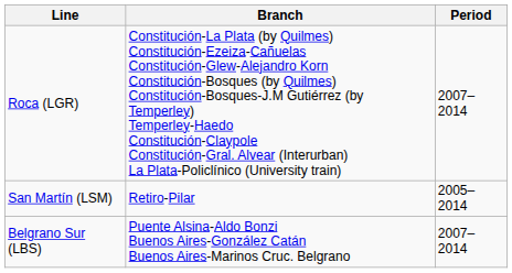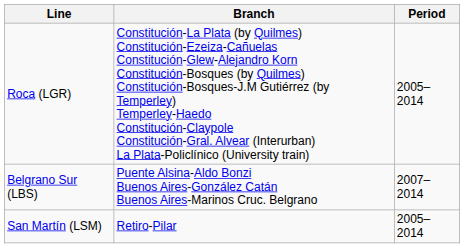 <table class="wikitable">
 <tr>
 <th>Line</th>
 <th>Branch</th>
 <th>Period</th>
 </tr>
 <tr>
 <td><a href='#'>Roca</a> (LGR)</td>
 <td><a href='#'>Constitución</a>-<a href='#'>La Plata</a> (by <a href='#'>Quilmes</a>) <br> <a href='#'>Constitución</a>-<a href='#'>Ezeiza</a>-<a href='#'>Cañuelas</a> <br> <a href='#'>Constitución</a>-<a href='#'>Glew</a>-<a href='#'>Alejandro Korn</a> <br> <a href='#'>Constitución</a>-Bosques (by <a href='#'>Quilmes</a>) <br> <a href='#'>Constitución</a>-Bosques-J.M Gutiérrez (by <a href='#'>Temperley</a>) <br> <a href='#'>Temperley</a>-<a href='#'>Haedo</a> <br> <a href='#'>Constitución</a>-<a href='#'>Claypole</a> <br> <a href='#'>Constitución</a>-<a href='#'>Gral. Alvear</a> (Interurban) <br> <a href='#'>La Plata</a>-Policlínico (University train)</td>
+<td>2005–2014</td>
+</tr>
+<tr>
+<td><a href='#'>Belgrano Sur</a> (LBS)</td>
+<td><a href='#'>Puente Alsina</a>-<a href='#'>Aldo Bonzi</a> <br> <a href='#'>Buenos Aires</a>-<a href='#'>González Catán</a> <br> <a href='#'>Buenos Aires</a>-Marinos Cruc. Belgrano</td>
 <td>2007–2014</td>
 </tr>
 <tr>
 <td><a href='#'>San Martín</a> (LSM)</td>
 <td><a href='#'>Retiro</a>-<a href='#'>Pilar</a></td>
 <td>2005–2014</td>
 </tr>
-<tr>
-<td><a href='#'>Belgrano Sur</a> (LBS)</td>
-<td><a href='#'>Puente Alsina</a>-<a href='#'>Aldo Bonzi</a> <br> <a href='#'>Buenos Aires</a>-<a href='#'>González Catán</a> <br> <a href='#'>Buenos Aires</a>-Marinos Cruc. Belgrano</td>
-<td>2007–2014</td>
-</tr>
 </table>
